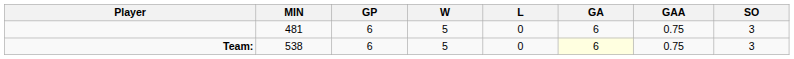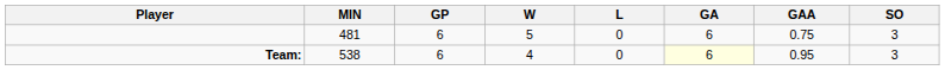 <table class="wikitable sortable" width="60%">
 <tr>
 <th bgcolor="#DDDDFF" width="10%">Player</th>
 <th width="3%" bgcolor="#DDDDFF" title="Minutes played">MIN</th>
 <th width="3%" bgcolor="#DDDDFF" title="Games played in">GP</th>
 <th width="3%" bgcolor="#DDDDFF" title="Wins">W</th>
 <th width="3%" bgcolor="#DDDDFF"title="Losses">L</th>
 <th width="3%" bgcolor="#DDDDFF" title="Goals against">GA</th>
 <th width="3%" bgcolor="#DDDDFF" title="Goals against average">GAA</th>
 <th width="3%" bgcolor="#DDDDFF" title="Shut-outs">SO</th>
 </tr>
 <tr align="center">
 <td align="right"></td>
 <td>481</td>
 <td>6</td>
 <td>5</td>
 <td>0</td>
 <td>6</td>
 <td>0.75</td>
 <td>3</td>
 </tr>
 <tr align="center">
 <td align="right"><strong>Team:</strong></td>
 <td>538</td>
 <td>6</td>
-<td>5</td>
+<td>4</td>
 <td>0</td>
 <td style="background: lightyellow;">6</td>
-<td>0.75</td>
+<td>0.95</td>
 <td>3</td>
 </tr>
 </table>
